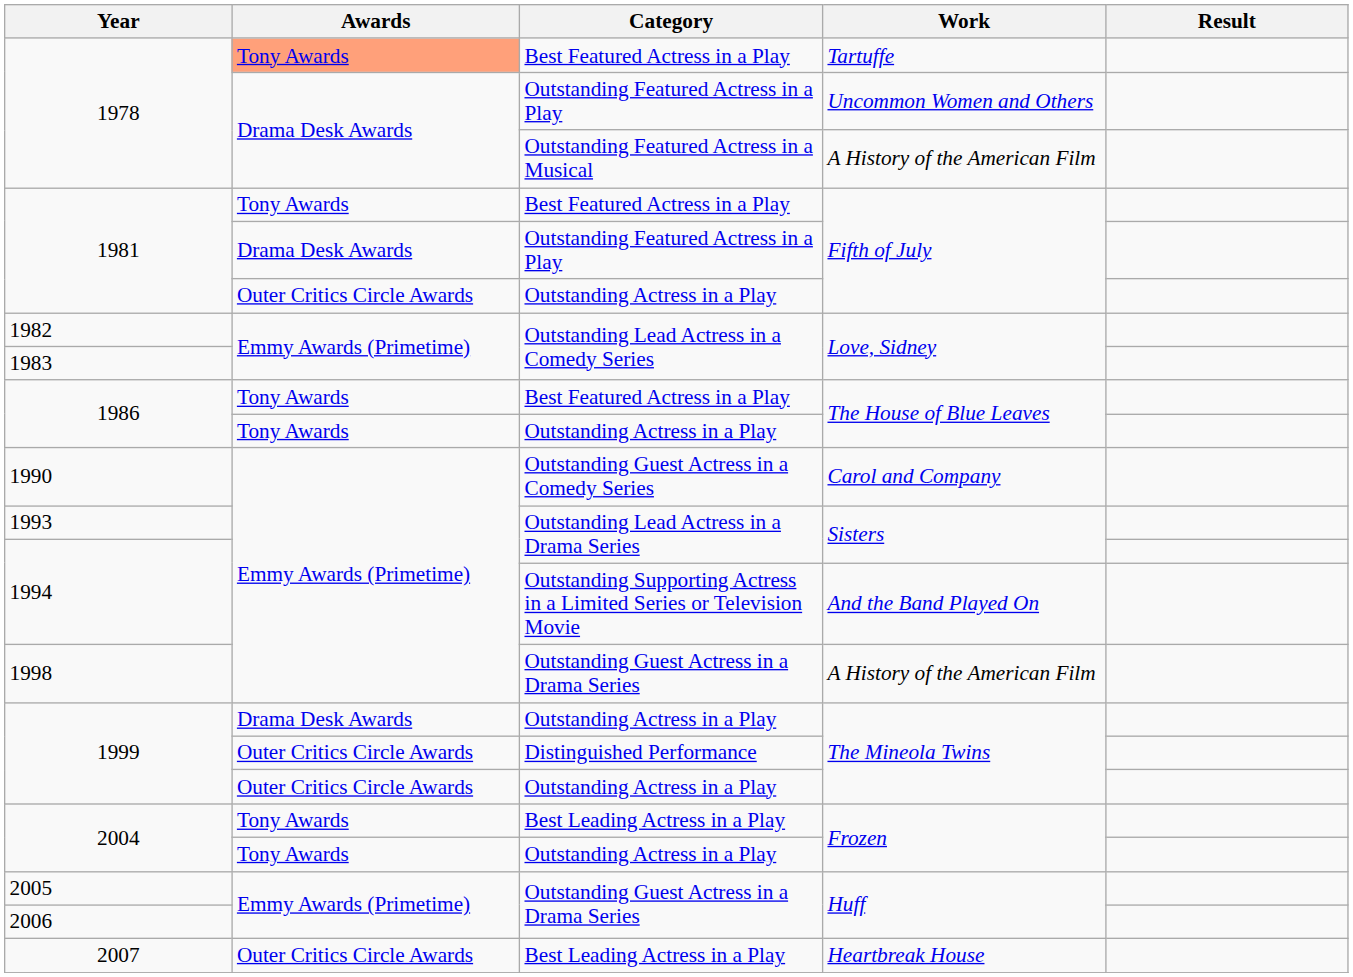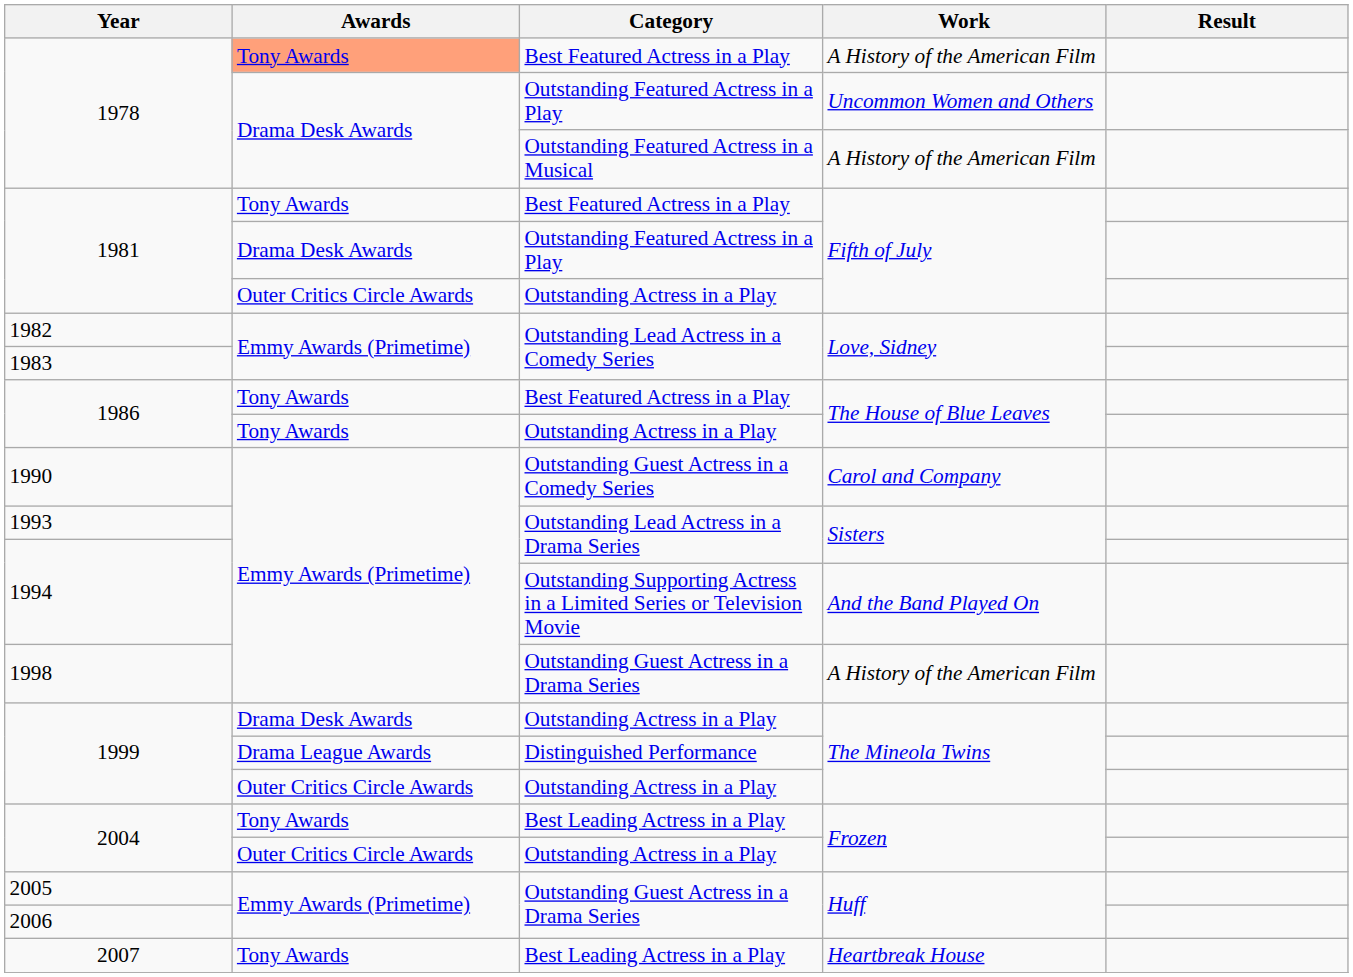 <table class="wikitable" style="width:80%;">
 <tr style="text-align:center;">
 <th width=1%>Year</th>
 <th width=1%>Awards</th>
 <th width=1%>Category</th>
 <th width=1%>Work</th>
 <th width=1%>Result</th>
 </tr>
 <tr>
 <td rowspan="3" style="text-align:center;">1978</td>
 <td style="background: lightsalmon;"><a href='#'>Tony Awards</a></td>
 <td><a href='#'>Best Featured Actress in a Play</a></td>
-<td><em><a href='#'>Tartuffe</a></em></td>
+<td><em>A History of the American Film</em></td>
 <td></td>
 </tr>
 <tr>
 <td rowspan="2"><a href='#'>Drama Desk Awards</a></td>
 <td><a href='#'>Outstanding Featured Actress in a Play</a></td>
 <td><em><a href='#'>Uncommon Women and Others</a></em></td>
 <td></td>
 </tr>
 <tr>
 <td><a href='#'>Outstanding Featured Actress in a Musical</a></td>
 <td><em>A History of the American Film</em></td>
 <td></td>
 </tr>
 <tr>
 <td rowspan="3" style="text-align:center;">1981</td>
 <td><a href='#'>Tony Awards</a></td>
 <td><a href='#'>Best Featured Actress in a Play</a></td>
 <td rowspan="3"><em><a href='#'>Fifth of July</a></em></td>
 <td></td>
 </tr>
 <tr>
 <td><a href='#'>Drama Desk Awards</a></td>
 <td><a href='#'>Outstanding Featured Actress in a Play</a></td>
 <td></td>
 </tr>
 <tr>
 <td><a href='#'>Outer Critics Circle Awards</a></td>
 <td><a href='#'>Outstanding Actress in a Play</a></td>
 <td></td>
 </tr>
 <tr>
 <td>1982</td>
 <td rowspan="2"><a href='#'>Emmy Awards (Primetime)</a></td>
 <td rowspan="2"><a href='#'>Outstanding Lead Actress in a Comedy Series</a></td>
 <td rowspan="2"><em><a href='#'>Love, Sidney</a></em></td>
 <td></td>
 </tr>
 <tr>
 <td>1983</td>
 <td></td>
 </tr>
 <tr>
 <td rowspan="2" style="text-align:center;">1986</td>
 <td><a href='#'>Tony Awards</a></td>
 <td><a href='#'>Best Featured Actress in a Play</a></td>
 <td rowspan="2"><em><a href='#'>The House of Blue Leaves</a></em></td>
 <td></td>
 </tr>
 <tr>
 <td><a href='#'>Tony Awards</a></td>
 <td><a href='#'>Outstanding Actress in a Play</a></td>
 <td></td>
 </tr>
 <tr>
 <td>1990</td>
 <td rowspan=5><a href='#'>Emmy Awards (Primetime)</a></td>
 <td><a href='#'>Outstanding Guest Actress in a Comedy Series</a></td>
 <td><em><a href='#'>Carol and Company</a></em></td>
 <td></td>
 </tr>
 <tr>
 <td>1993</td>
 <td rowspan="2"><a href='#'>Outstanding Lead Actress in a Drama Series</a></td>
 <td rowspan="2"><em><a href='#'>Sisters</a></em></td>
 <td></td>
 </tr>
 <tr>
 <td rowspan="2">1994</td>
 <td></td>
 </tr>
 <tr>
 <td><a href='#'>Outstanding Supporting Actress in a Limited Series or Television Movie</a></td>
 <td><em><a href='#'>And the Band Played On</a></em></td>
 <td></td>
 </tr>
 <tr>
 <td>1998</td>
 <td><a href='#'>Outstanding Guest Actress in a Drama Series</a></td>
 <td><em>A History of the American Film</em></td>
 <td></td>
 </tr>
 <tr>
 <td rowspan="3" style="text-align:center;">1999</td>
 <td><a href='#'>Drama Desk Awards</a></td>
 <td><a href='#'>Outstanding Actress in a Play</a></td>
 <td rowspan="3"><em><a href='#'>The Mineola Twins</a></em></td>
 <td></td>
 </tr>
 <tr>
-<td><a href='#'>Outer Critics Circle Awards</a></td>
+<td><a href='#'>Drama League Awards</a></td>
 <td><a href='#'>Distinguished Performance</a></td>
 <td></td>
 </tr>
 <tr>
 <td><a href='#'>Outer Critics Circle Awards</a></td>
 <td><a href='#'>Outstanding Actress in a Play</a></td>
 <td></td>
 </tr>
 <tr>
 <td rowspan="2" style="text-align:center;">2004</td>
 <td><a href='#'>Tony Awards</a></td>
 <td><a href='#'>Best Leading Actress in a Play</a></td>
 <td rowspan="2"><em><a href='#'>Frozen</a></em></td>
 <td></td>
 </tr>
 <tr>
-<td><a href='#'>Tony Awards</a></td>
+<td><a href='#'>Outer Critics Circle Awards</a></td>
 <td><a href='#'>Outstanding Actress in a Play</a></td>
 <td></td>
 </tr>
 <tr>
 <td>2005</td>
 <td rowspan="2"><a href='#'>Emmy Awards (Primetime)</a></td>
 <td rowspan="2"><a href='#'>Outstanding Guest Actress in a Drama Series</a></td>
 <td rowspan="2"><em><a href='#'>Huff</a></em></td>
 <td></td>
 </tr>
 <tr>
 <td>2006</td>
 <td></td>
 </tr>
 <tr>
 <td style="text-align:center;">2007</td>
-<td><a href='#'>Outer Critics Circle Awards</a></td>
+<td><a href='#'>Tony Awards</a></td>
 <td><a href='#'>Best Leading Actress in a Play</a></td>
 <td><em><a href='#'>Heartbreak House</a></em></td>
 <td></td>
 </tr>
 <tr>
 </tr>
 </table>
